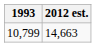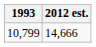 <table class="wikitable" border="1">
 <tr>
 <th>1993</th>
 <th>2012 est.</th>
 </tr>
 <tr>
 <td>10,799</td>
-<td>14,663</td>
+<td>14,666</td>
 </tr>
 </table>
